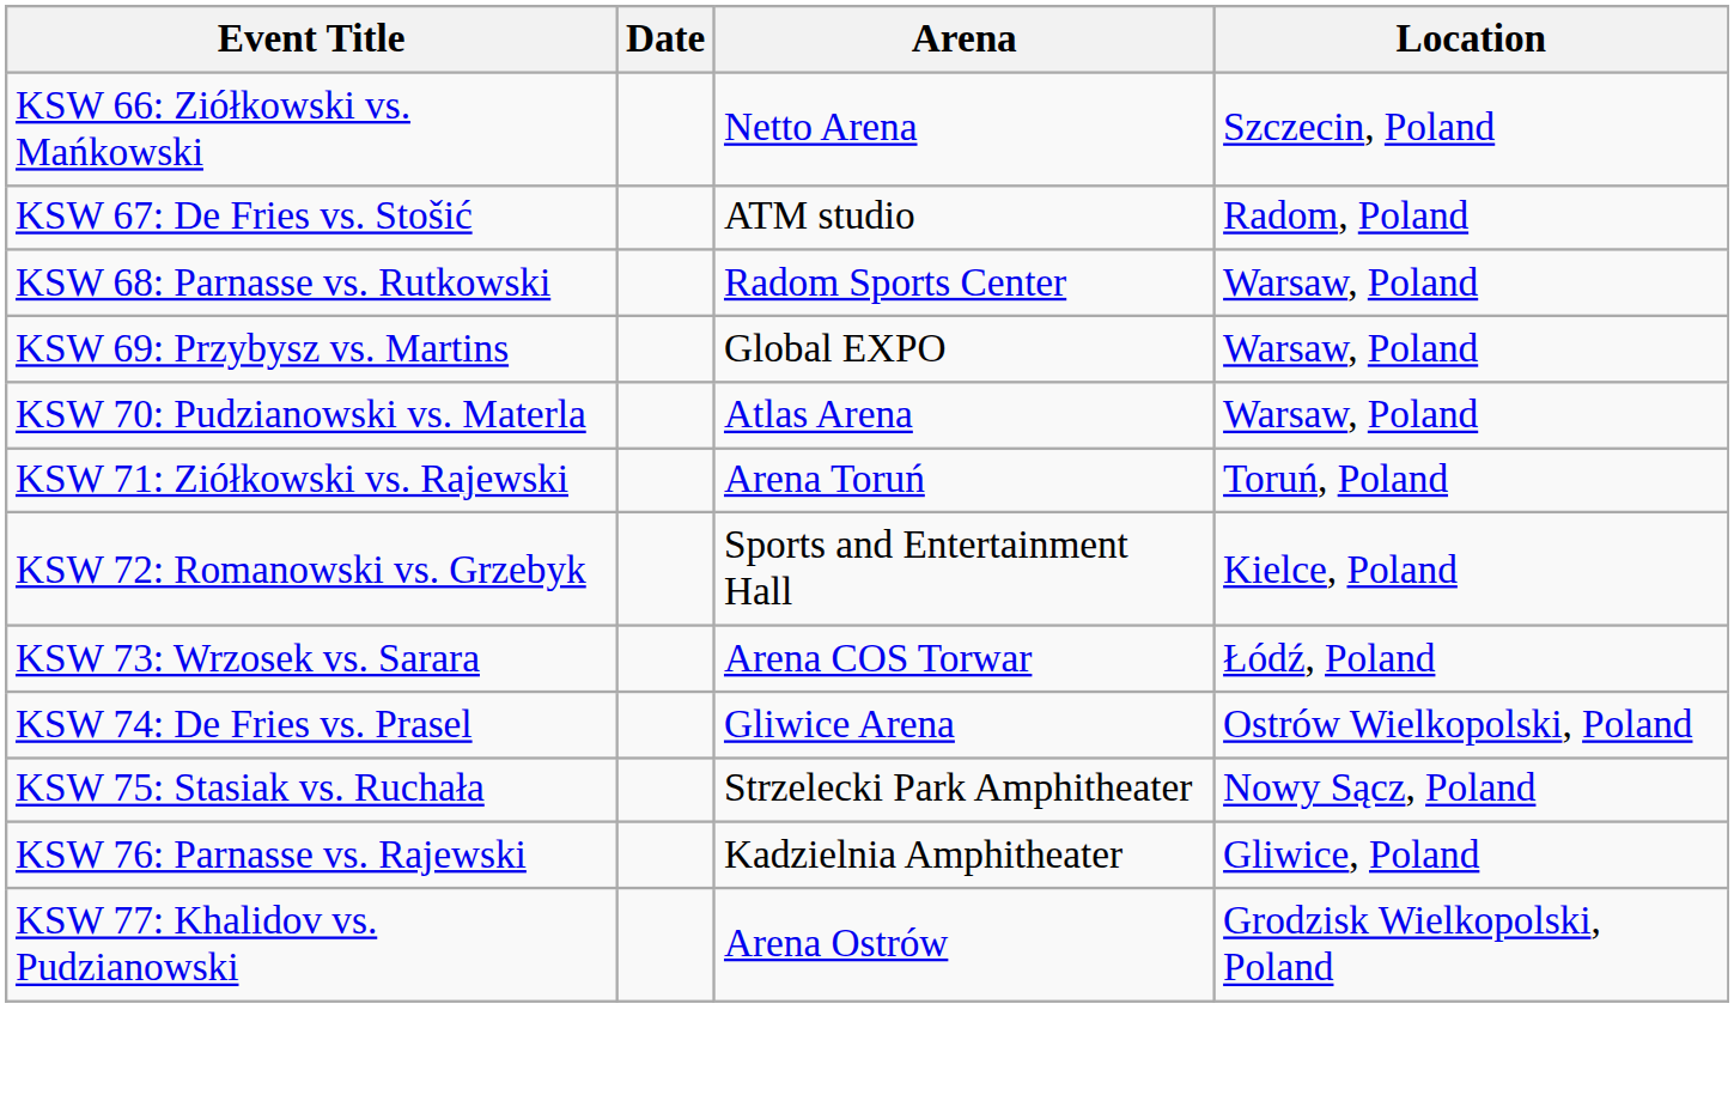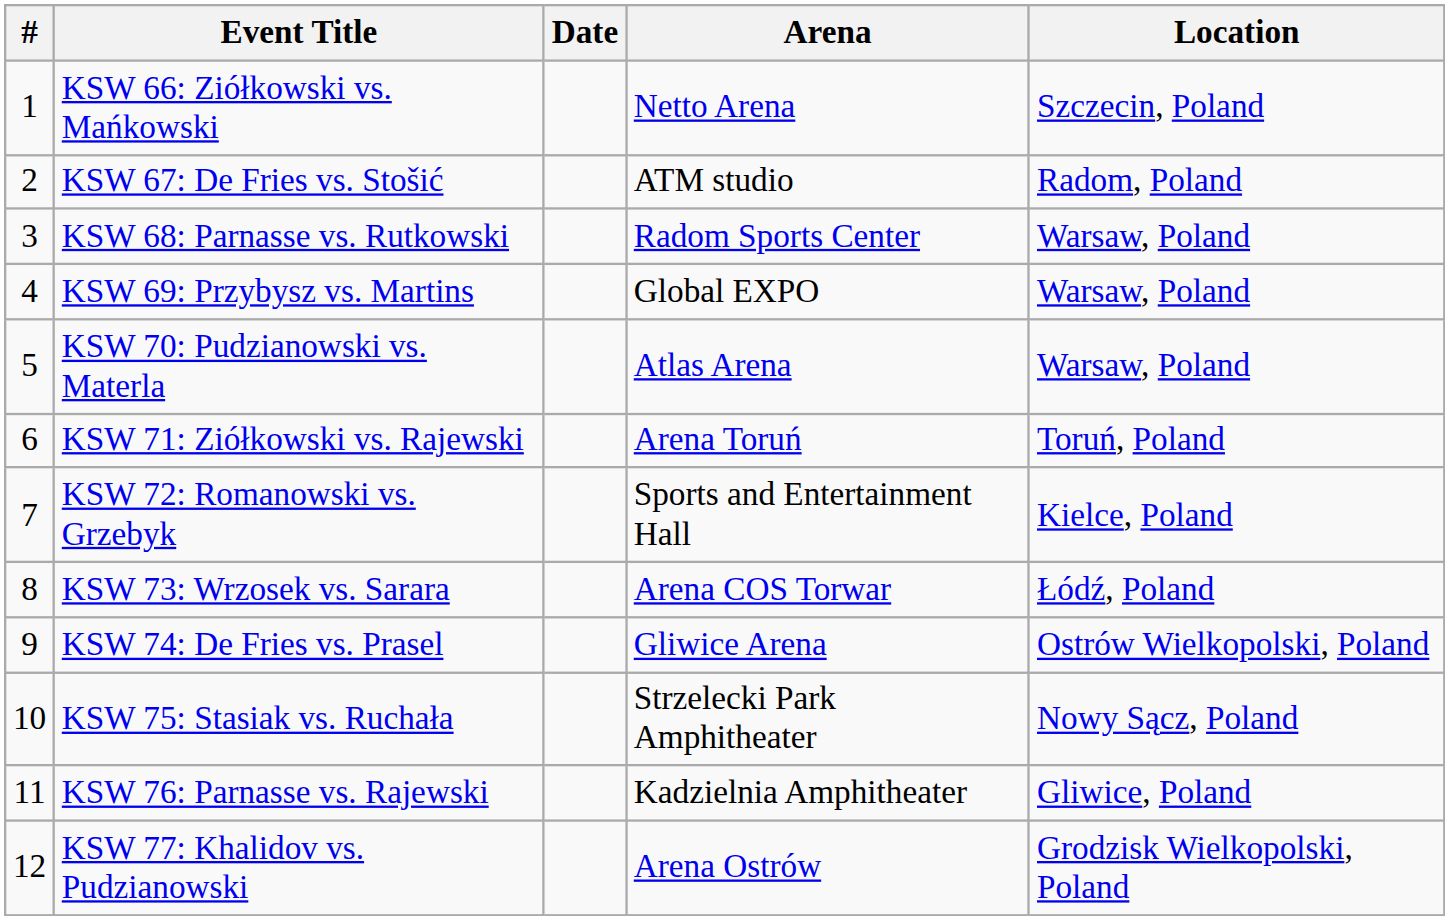 <table class="sortable wikitable succession-box" style="margin:1.0em auto; font-size:90%;">
 <tr>
+<th scope="col">#</th>
 <th scope="col">Event Title</th>
 <th scope="col">Date</th>
 <th scope="col">Arena</th>
 <th scope="col">Location</th>
 </tr>
 <tr>
+<td align=center>1</td>
 <td><a href='#'>KSW 66: Ziółkowski vs. Mańkowski</a></td>
 <td></td>
 <td><a href='#'>Netto Arena</a></td>
 <td> <a href='#'>Szczecin</a>, <a href='#'>Poland</a></td>
 </tr>
 <tr>
+<td align=center>2</td>
 <td><a href='#'>KSW 67: De Fries vs. Stošić</a></td>
 <td></td>
 <td>ATM studio</td>
 <td> <a href='#'>Radom</a>, <a href='#'>Poland</a></td>
 </tr>
 <tr>
+<td align=center>3</td>
 <td><a href='#'>KSW 68: Parnasse vs. Rutkowski</a></td>
 <td></td>
 <td><a href='#'>Radom Sports Center</a></td>
 <td> <a href='#'>Warsaw</a>, <a href='#'>Poland</a></td>
 </tr>
 <tr>
+<td align=center>4</td>
 <td><a href='#'>KSW 69: Przybysz vs. Martins</a></td>
 <td></td>
 <td>Global EXPO</td>
 <td> <a href='#'>Warsaw</a>, <a href='#'>Poland</a></td>
 </tr>
 <tr>
+<td align=center>5</td>
 <td><a href='#'>KSW 70: Pudzianowski vs. Materla</a></td>
 <td></td>
 <td><a href='#'>Atlas Arena</a></td>
 <td> <a href='#'>Warsaw</a>, <a href='#'>Poland</a></td>
 </tr>
 <tr>
+<td align=center>6</td>
 <td><a href='#'>KSW 71: Ziółkowski vs. Rajewski</a></td>
 <td></td>
 <td><a href='#'>Arena Toruń</a></td>
 <td> <a href='#'>Toruń</a>, <a href='#'>Poland</a></td>
 </tr>
 <tr>
+<td align=center>7</td>
 <td><a href='#'>KSW 72: Romanowski vs. Grzebyk</a></td>
 <td></td>
 <td>Sports and Entertainment Hall</td>
 <td> <a href='#'>Kielce</a>, <a href='#'>Poland</a></td>
 </tr>
 <tr>
+<td align=center>8</td>
 <td><a href='#'>KSW 73: Wrzosek vs. Sarara</a></td>
 <td></td>
 <td><a href='#'>Arena COS Torwar</a></td>
 <td> <a href='#'>Łódź</a>, <a href='#'>Poland</a></td>
 </tr>
 <tr>
+<td align=center>9</td>
 <td><a href='#'>KSW 74: De Fries vs. Prasel</a></td>
 <td></td>
 <td><a href='#'>Gliwice Arena</a></td>
 <td> <a href='#'>Ostrów Wielkopolski</a>, <a href='#'>Poland</a></td>
 </tr>
 <tr>
+<td align=center>10</td>
 <td><a href='#'>KSW 75: Stasiak vs. Ruchała</a></td>
 <td></td>
 <td>Strzelecki Park Amphitheater</td>
 <td> <a href='#'>Nowy Sącz</a>, <a href='#'>Poland</a></td>
 </tr>
 <tr>
+<td align=center>11</td>
 <td><a href='#'>KSW 76: Parnasse vs. Rajewski</a></td>
 <td></td>
 <td>Kadzielnia Amphitheater</td>
 <td> <a href='#'>Gliwice</a>, <a href='#'>Poland</a></td>
 </tr>
 <tr>
+<td align=center>12</td>
 <td><a href='#'>KSW 77: Khalidov vs. Pudzianowski</a></td>
 <td></td>
 <td><a href='#'>Arena Ostrów</a></td>
 <td> <a href='#'>Grodzisk Wielkopolski</a>, <a href='#'>Poland</a></td>
 </tr>
 </table>
